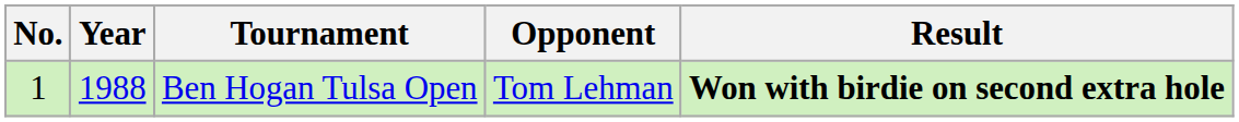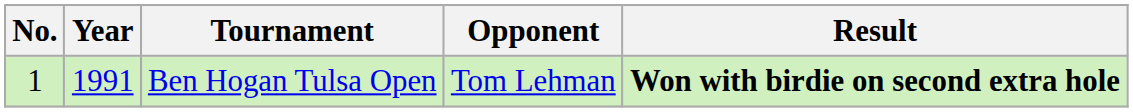 <table class="wikitable" style="font-size:95%;">
 <tr>
 <th>No.</th>
 <th>Year</th>
 <th>Tournament</th>
 <th>Opponent</th>
 <th>Result</th>
 </tr>
 <tr style="background:#D0F0C0;">
 <td align=center>1</td>
-<td><a href='#'>1988</a></td>
+<td><a href='#'>1991</a></td>
 <td><a href='#'>Ben Hogan Tulsa Open</a></td>
 <td> <a href='#'>Tom Lehman</a></td>
 <td><strong>Won with birdie on second extra hole</strong></td>
 </tr>
 </table>
